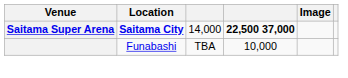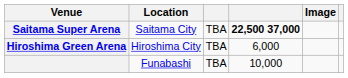 <table class="wikitable plainrowheaders" style="text-align:center;">
 <tr>
 <th scope=col>Venue</th>
 <th scope=col>Location</th>
 <th scope=col></th>
 <th scope=col></th>
 <th scope=col>Image</th>
 <th scope=col></th>
 </tr>
 <tr>
 <th scope=row><a href='#'>Saitama Super Arena</a></th>
-<td><strong><a href='#'>Saitama City</a> </strong></td>
-<td>14,000</td>
+<td><a href='#'>Saitama City</a> </td>
+<td>TBA</td>
 <td><strong>22,500  37,000 </strong></td>
+<td></td>
+<td></td>
+</tr>
+<tr>
+<th scope=row><a href='#'>Hiroshima Green Arena</a></th>
+<td><a href='#'>Hiroshima City</a> </td>
+<td>TBA</td>
+<td>6,000</td>
 <td></td>
 <td></td>
 </tr>
 <tr>
 <th scope=row></th>
 <td><a href='#'>Funabashi</a> </td>
 <td>TBA</td>
 <td>10,000</td>
 <td></td>
 <td></td>
 </tr>
 </table>
